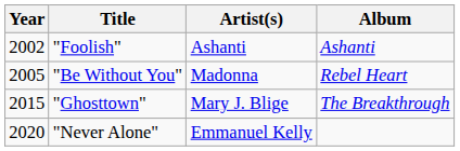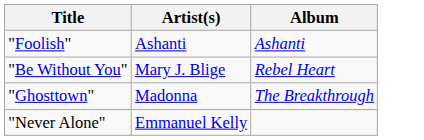 <table class="wikitable sortable">
 <tr>
-<th>Year</th>
 <th>Title</th>
 <th>Artist(s)</th>
 <th>Album</th>
 </tr>
 <tr>
-<td>2002</td>
 <td>"<a href='#'>Foolish</a>"</td>
 <td><a href='#'>Ashanti</a></td>
 <td><em><a href='#'>Ashanti</a></em></td>
 </tr>
 <tr>
-<td>2005</td>
 <td>"<a href='#'>Be Without You</a>"</td>
-<td><a href='#'>Madonna</a></td>
+<td><a href='#'>Mary J. Blige</a></td>
 <td><em><a href='#'>Rebel Heart</a></em></td>
 </tr>
 <tr>
-<td>2015</td>
 <td>"<a href='#'>Ghosttown</a>"</td>
-<td><a href='#'>Mary J. Blige</a></td>
+<td><a href='#'>Madonna</a></td>
 <td><em><a href='#'>The Breakthrough</a></em></td>
 </tr>
 <tr>
-<td>2020</td>
 <td>"Never Alone" </td>
 <td><a href='#'>Emmanuel Kelly</a></td>
 <td></td>
 </tr>
 </table>
